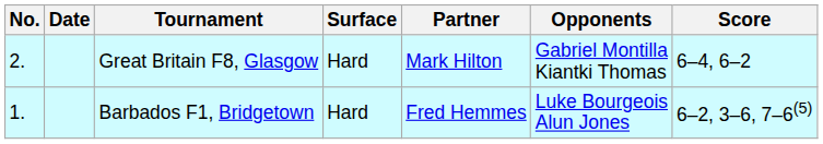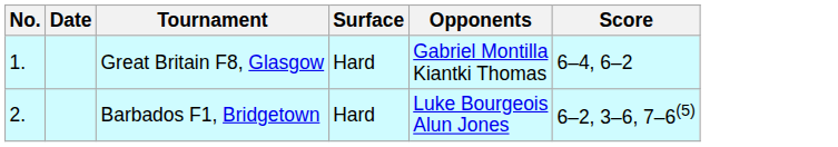 <table class="sortable wikitable">
 <tr>
 <th>No.</th>
 <th>Date</th>
 <th>Tournament</th>
 <th>Surface</th>
-<th>Partner</th>
 <th>Opponents</th>
 <th class="unsortable">Score</th>
 </tr>
 <tr style="background:#cffcff;">
-<td>2.</td>
+<td>1.</td>
 <td></td>
 <td>Great Britain F8, <a href='#'>Glasgow</a></td>
 <td>Hard</td>
-<td> <a href='#'>Mark Hilton</a></td>
 <td> <a href='#'>Gabriel Montilla</a> <br>  Kiantki Thomas</td>
 <td>6–4, 6–2</td>
 </tr>
 <tr style="background:#cffcff;">
-<td>1.</td>
+<td>2.</td>
 <td></td>
 <td>Barbados F1, <a href='#'>Bridgetown</a></td>
 <td>Hard</td>
-<td> <a href='#'>Fred Hemmes</a></td>
 <td> <a href='#'>Luke Bourgeois</a> <br>  <a href='#'>Alun Jones</a></td>
 <td>6–2, 3–6, 7–6<sup>(5)</sup></td>
 </tr>
 </table>
